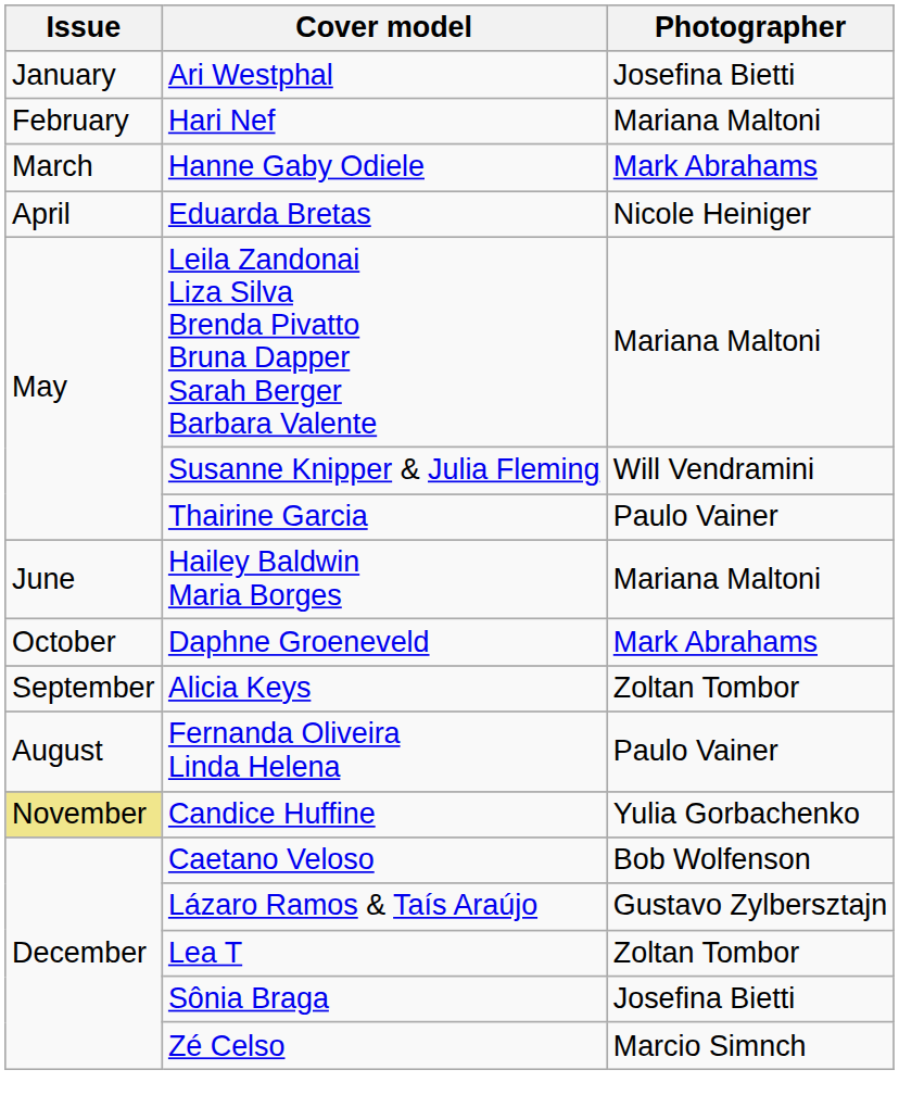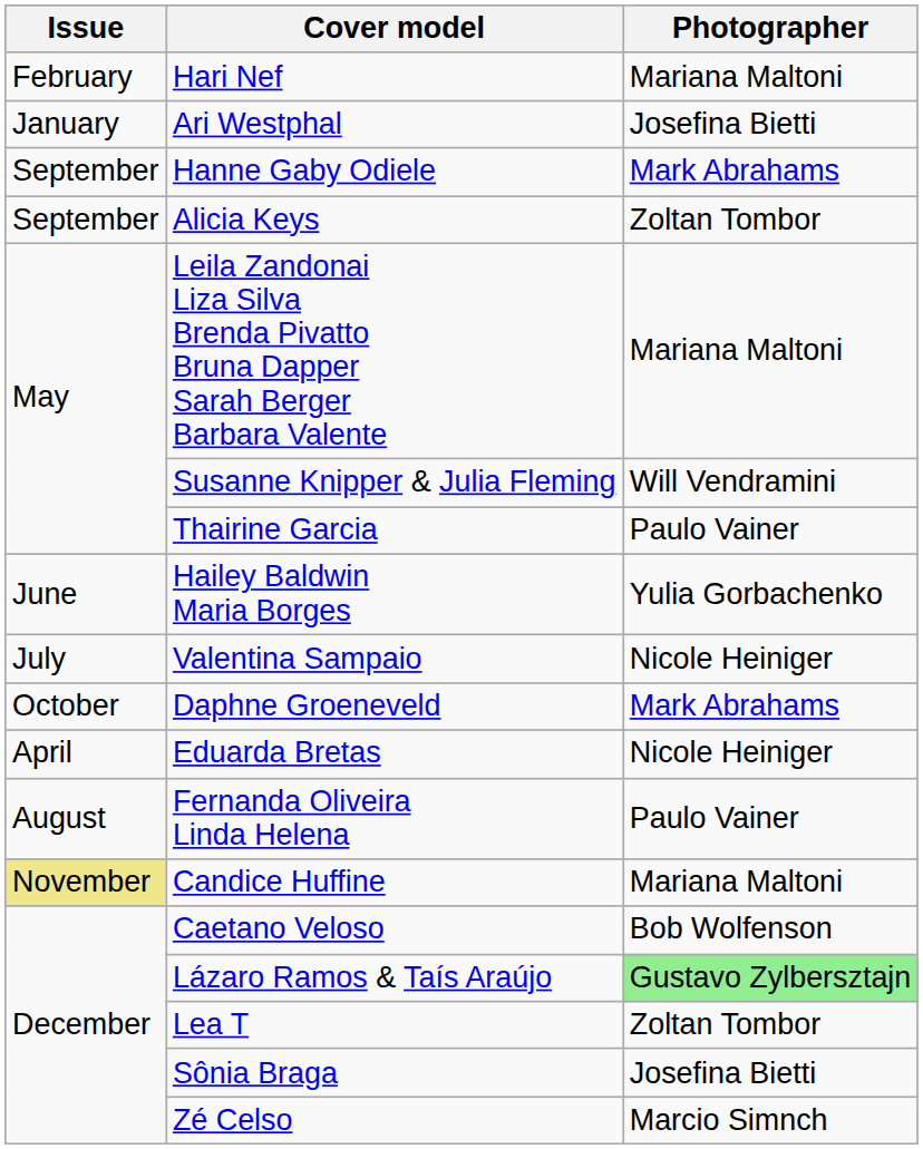 <table class="sortable wikitable">
 <tr>
 <th>Issue</th>
 <th>Cover model</th>
 <th>Photographer</th>
 </tr>
 <tr>
+<td>February</td>
+<td><a href='#'>Hari Nef</a></td>
+<td>Mariana Maltoni</td>
+</tr>
+<tr>
 <td>January</td>
 <td><a href='#'>Ari Westphal</a></td>
 <td>Josefina Bietti</td>
 </tr>
 <tr>
-<td>February</td>
-<td><a href='#'>Hari Nef</a></td>
-<td>Mariana Maltoni</td>
-</tr>
-<tr>
-<td>March</td>
+<td>September</td>
 <td><a href='#'>Hanne Gaby Odiele</a></td>
 <td><a href='#'>Mark Abrahams</a></td>
 </tr>
 <tr>
-<td>April</td>
-<td><a href='#'>Eduarda Bretas</a></td>
-<td>Nicole Heiniger</td>
+<td>September</td>
+<td><a href='#'>Alicia Keys</a></td>
+<td>Zoltan Tombor</td>
 </tr>
 <tr>
 <td rowspan=3>May</td>
 <td><a href='#'>Leila Zandonai</a><br><a href='#'>Liza Silva</a><br><a href='#'>Brenda Pivatto</a><br><a href='#'>Bruna Dapper</a><br><a href='#'>Sarah Berger</a><br><a href='#'>Barbara Valente</a></td>
 <td>Mariana Maltoni</td>
 </tr>
 <tr>
 <td><a href='#'>Susanne Knipper</a> & <a href='#'>Julia Fleming</a></td>
 <td>Will Vendramini</td>
 </tr>
 <tr>
 <td><a href='#'>Thairine Garcia</a></td>
 <td>Paulo Vainer</td>
 </tr>
 <tr>
 <td>June</td>
 <td><a href='#'>Hailey Baldwin</a><br><a href='#'>Maria Borges</a></td>
-<td>Mariana Maltoni</td>
+<td>Yulia Gorbachenko</td>
+</tr>
+<tr>
+<td>July</td>
+<td><a href='#'>Valentina Sampaio</a></td>
+<td>Nicole Heiniger</td>
 </tr>
 <tr>
 <td>October</td>
 <td><a href='#'>Daphne Groeneveld</a></td>
 <td><a href='#'>Mark Abrahams</a></td>
 </tr>
 <tr>
-<td>September</td>
-<td><a href='#'>Alicia Keys</a></td>
-<td>Zoltan Tombor</td>
+<td>April</td>
+<td><a href='#'>Eduarda Bretas</a></td>
+<td>Nicole Heiniger</td>
 </tr>
 <tr>
 <td>August</td>
 <td><a href='#'>Fernanda Oliveira</a><br><a href='#'>Linda Helena</a></td>
 <td>Paulo Vainer</td>
 </tr>
 <tr>
 <td style="background: khaki;">November</td>
 <td><a href='#'>Candice Huffine</a></td>
-<td>Yulia Gorbachenko</td>
+<td>Mariana Maltoni</td>
 </tr>
 <tr>
 <td rowspan=5>December</td>
 <td><a href='#'>Caetano Veloso</a></td>
 <td>Bob Wolfenson</td>
 </tr>
 <tr>
 <td><a href='#'>Lázaro Ramos</a> & <a href='#'>Taís Araújo</a></td>
-<td>Gustavo Zylbersztajn</td>
+<td style="background: lightgreen;">Gustavo Zylbersztajn</td>
 </tr>
 <tr>
 <td><a href='#'>Lea T</a></td>
 <td>Zoltan Tombor</td>
 </tr>
 <tr>
 <td><a href='#'>Sônia Braga</a></td>
 <td>Josefina Bietti</td>
 </tr>
 <tr>
 <td><a href='#'>Zé Celso</a></td>
 <td>Marcio Simnch</td>
 </tr>
 </table>
